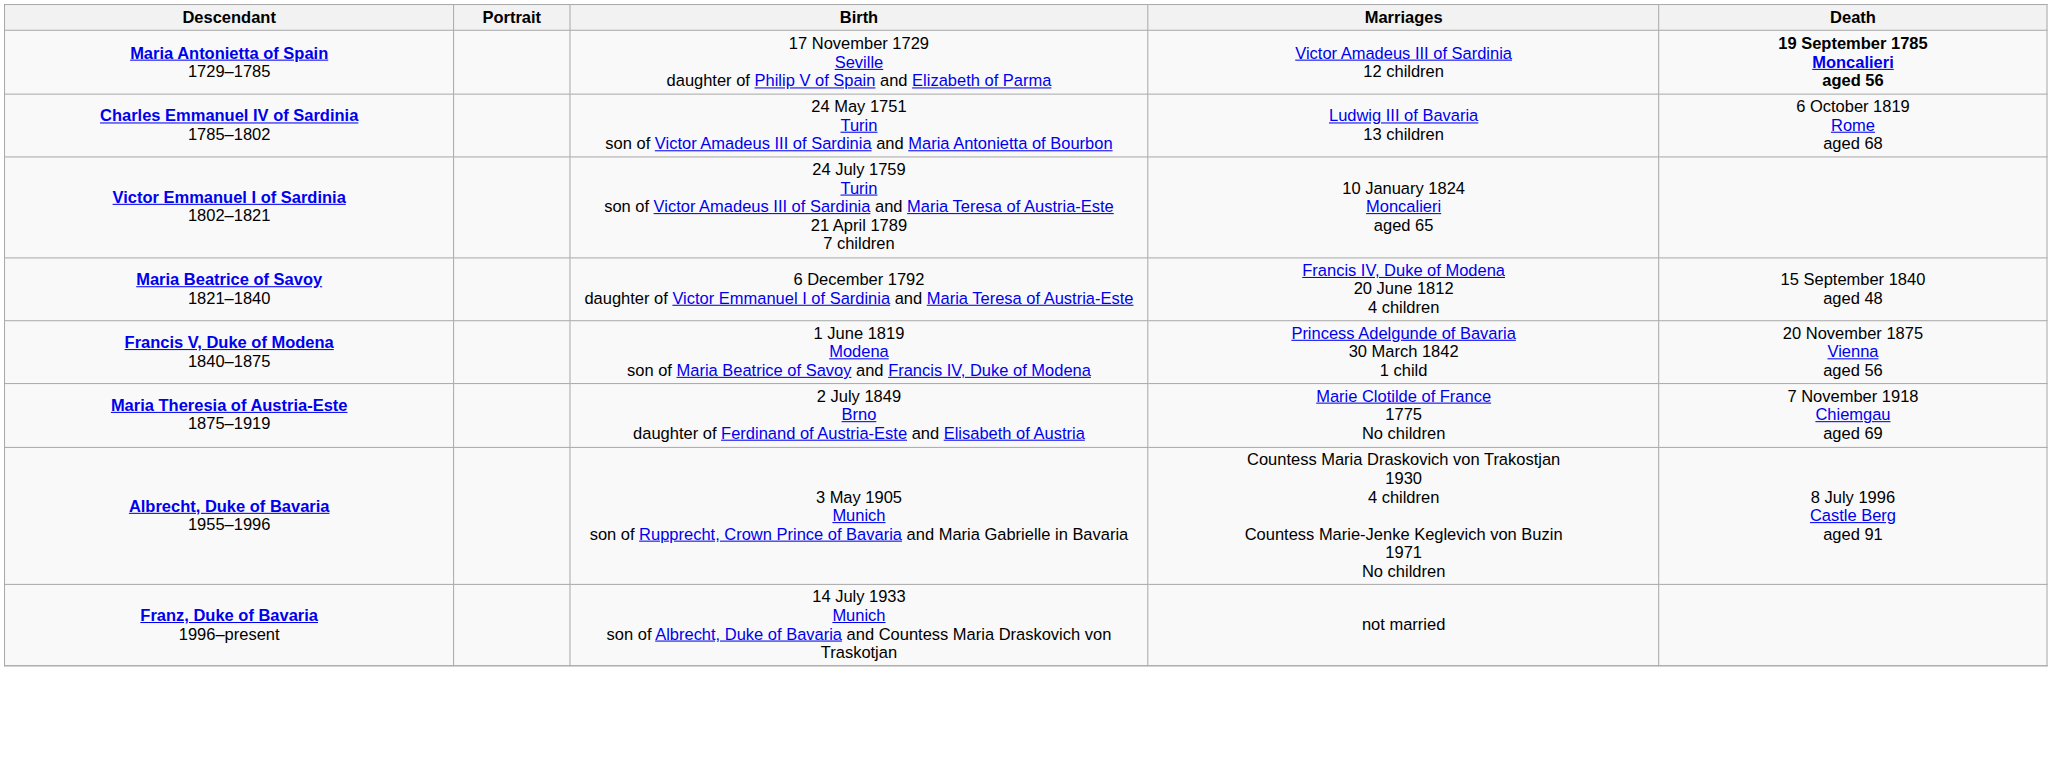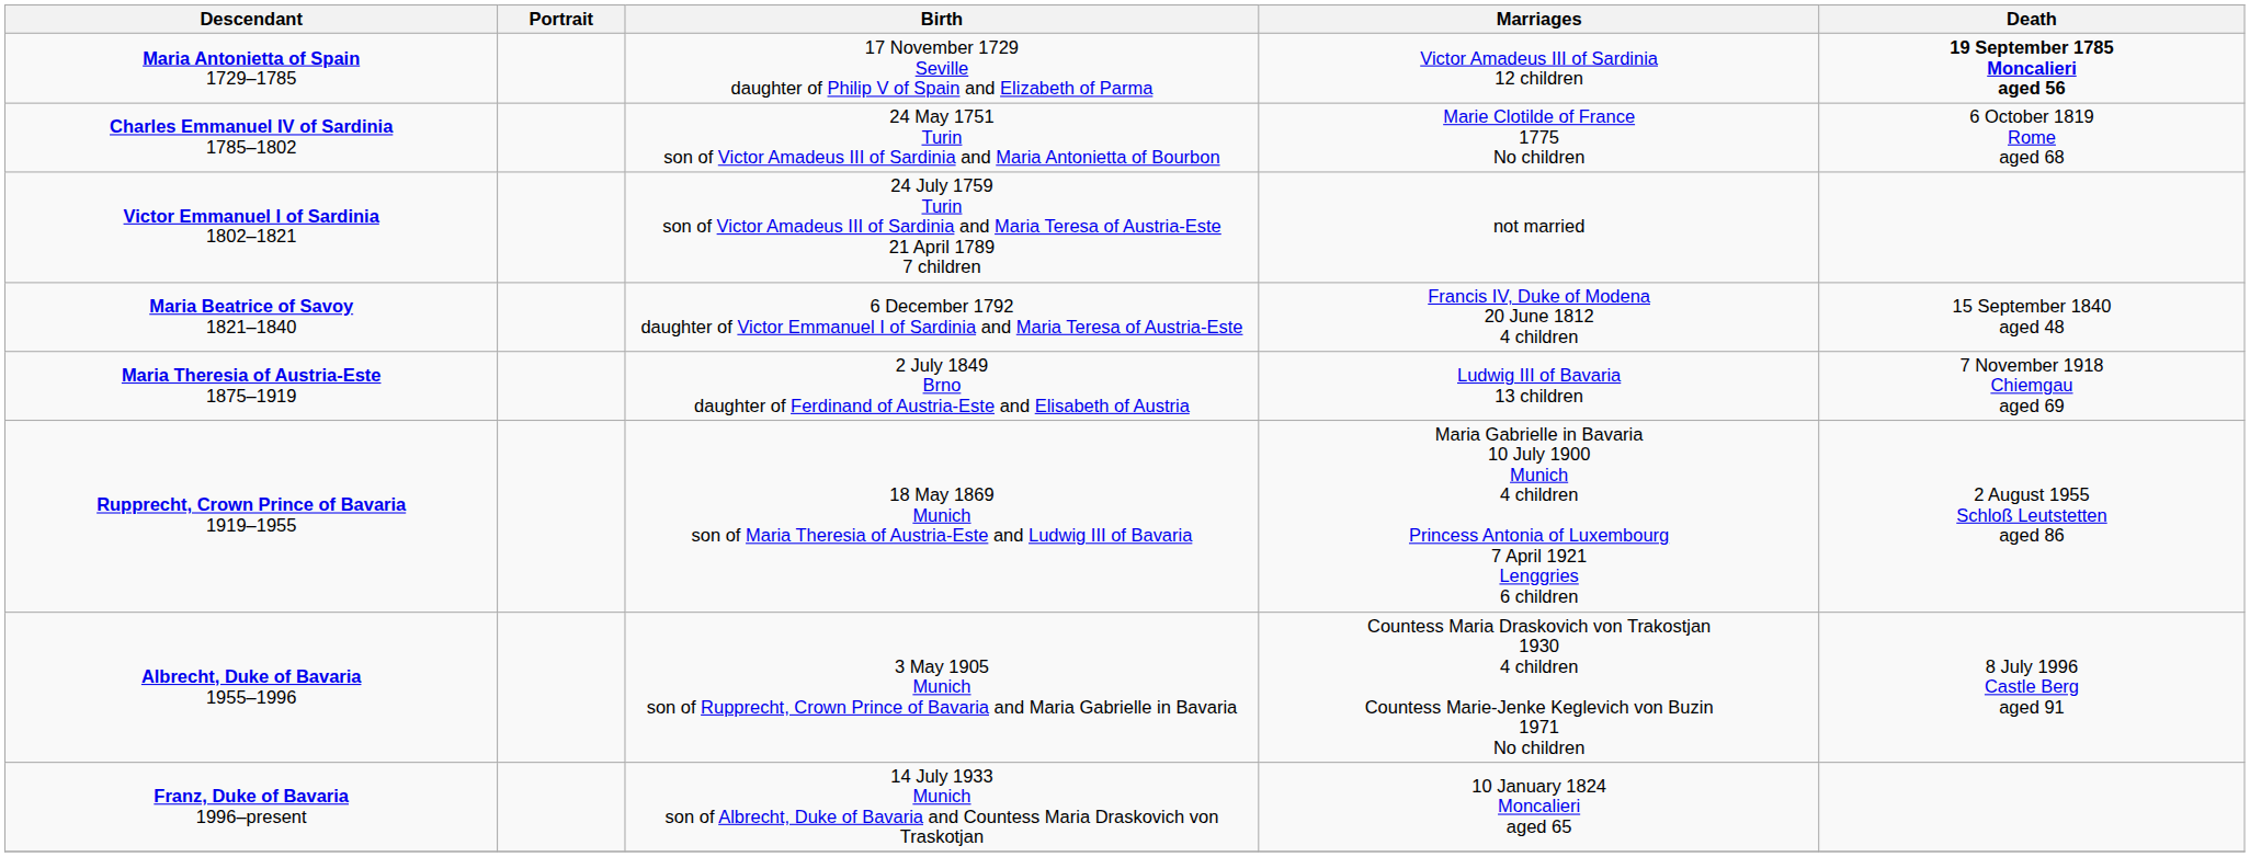 <table style="text-align:center; width:100%" class="wikitable">
 <tr>
 <th width=22%>Descendant</th>
 <th width=105px>Portrait</th>
 <th>Birth</th>
 <th width=25%>Marriages</th>
 <th width=19%>Death</th>
 </tr>
 <tr>
 <td><strong><a href='#'>Maria Antonietta of Spain</a></strong><br>1729–1785</td>
 <td></td>
 <td>17 November 1729<br><a href='#'>Seville</a><br>daughter of <a href='#'>Philip V of Spain</a> and <a href='#'>Elizabeth of Parma</a></td>
 <td><a href='#'>Victor Amadeus III of Sardinia</a><br>12 children</td>
 <td><strong>19 September 1785<br><a href='#'>Moncalieri</a><br>aged 56</strong></td>
 </tr>
 <tr>
 <td><strong><a href='#'>Charles Emmanuel IV of Sardinia</a></strong><br>1785–1802</td>
 <td></td>
 <td>24 May 1751<br><a href='#'>Turin</a><br>son of <a href='#'>Victor Amadeus III of Sardinia</a> and <a href='#'>Maria Antonietta of Bourbon</a></td>
-<td><a href='#'>Ludwig III of Bavaria</a><br>13 children</td>
+<td><a href='#'>Marie Clotilde of France</a><br>1775<br>No children</td>
 <td>6 October 1819<br><a href='#'>Rome</a><br>aged 68</td>
 </tr>
 <tr>
 <td><strong><a href='#'>Victor Emmanuel I of Sardinia</a></strong><br>1802–1821</td>
 <td></td>
 <td>24 July 1759<br><a href='#'>Turin</a><br>son of <a href='#'>Victor Amadeus III of Sardinia</a> and <a href='#'>Maria Teresa of Austria-Este</a><br>21 April 1789<br>7 children</td>
-<td>10 January 1824<br><a href='#'>Moncalieri</a><br>aged 65</td>
+<td>not married</td>
 </tr>
 <tr>
 <td><strong><a href='#'>Maria Beatrice of Savoy</a></strong><br>1821–1840</td>
 <td></td>
 <td>6 December 1792<br>daughter of <a href='#'>Victor Emmanuel I of Sardinia</a> and <a href='#'>Maria Teresa of Austria-Este</a></td>
 <td><a href='#'>Francis IV, Duke of Modena</a><br>20 June 1812<br>4 children</td>
 <td>15 September 1840<br>aged 48</td>
 </tr>
 <tr>
-<td><strong><a href='#'>Francis V, Duke of Modena</a></strong><br>1840–1875</td>
-<td></td>
-<td>1 June 1819<br><a href='#'>Modena</a><br>son of <a href='#'>Maria Beatrice of Savoy</a> and <a href='#'>Francis IV, Duke of Modena</a></td>
-<td><a href='#'>Princess Adelgunde of Bavaria</a><br>30 March 1842<br>1 child</td>
-<td>20 November 1875<br><a href='#'>Vienna</a><br>aged 56</td>
-</tr>
-<tr>
 <td><strong><a href='#'>Maria Theresia of Austria-Este</a></strong><br>1875–1919</td>
 <td></td>
 <td>2 July 1849<br><a href='#'>Brno</a><br>daughter of <a href='#'>Ferdinand of Austria-Este</a> and <a href='#'>Elisabeth of Austria</a></td>
-<td><a href='#'>Marie Clotilde of France</a><br>1775<br>No children</td>
+<td><a href='#'>Ludwig III of Bavaria</a><br>13 children</td>
 <td>7 November 1918<br><a href='#'>Chiemgau</a><br>aged 69</td>
+</tr>
+<tr>
+<td><strong><a href='#'>Rupprecht, Crown Prince of Bavaria</a></strong><br>1919–1955</td>
+<td></td>
+<td>18 May 1869<br><a href='#'>Munich</a><br>son of <a href='#'>Maria Theresia of Austria-Este</a> and <a href='#'>Ludwig III of Bavaria</a></td>
+<td>Maria Gabrielle in Bavaria<br>10 July 1900<br><a href='#'>Munich</a><br>4 children<br><br><a href='#'>Princess Antonia of Luxembourg</a><br>7 April 1921<br><a href='#'>Lenggries</a><br>6 children</td>
+<td>2 August 1955<br><a href='#'>Schloß Leutstetten</a><br>aged 86</td>
 </tr>
 <tr>
 <td><strong><a href='#'>Albrecht, Duke of Bavaria</a></strong><br>1955–1996</td>
 <td></td>
 <td>3 May 1905<br><a href='#'>Munich</a><br>son of <a href='#'>Rupprecht, Crown Prince of Bavaria</a> and Maria Gabrielle in Bavaria</td>
 <td>Countess Maria Draskovich von Trakostjan<br>1930<br>4 children<br><br>Countess Marie-Jenke Keglevich von Buzin<br>1971<br>No children</td>
 <td>8 July 1996<br><a href='#'>Castle Berg</a><br>aged 91</td>
 </tr>
 <tr>
 <td><strong><a href='#'>Franz, Duke of Bavaria</a></strong><br>1996–present</td>
 <td></td>
 <td>14 July 1933<br><a href='#'>Munich</a><br>son of <a href='#'>Albrecht, Duke of Bavaria</a> and Countess Maria Draskovich von Traskotjan</td>
-<td>not married</td>
+<td>10 January 1824<br><a href='#'>Moncalieri</a><br>aged 65</td>
 <td></td>
 </tr>
 <tr>
 </tr>
 </table>
